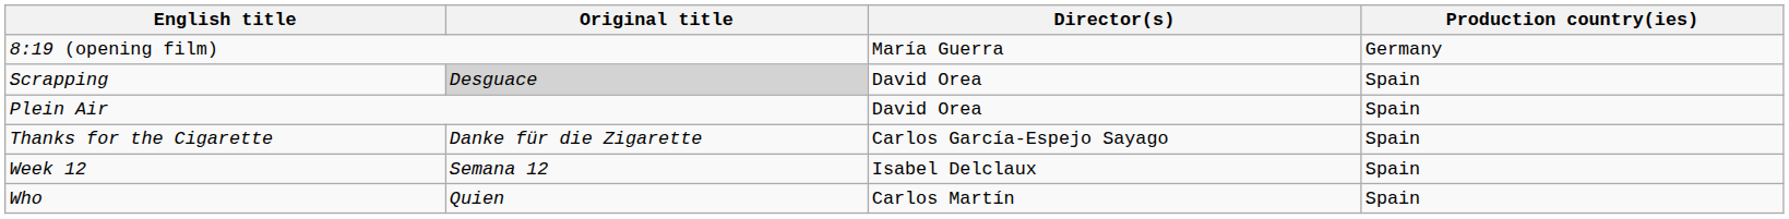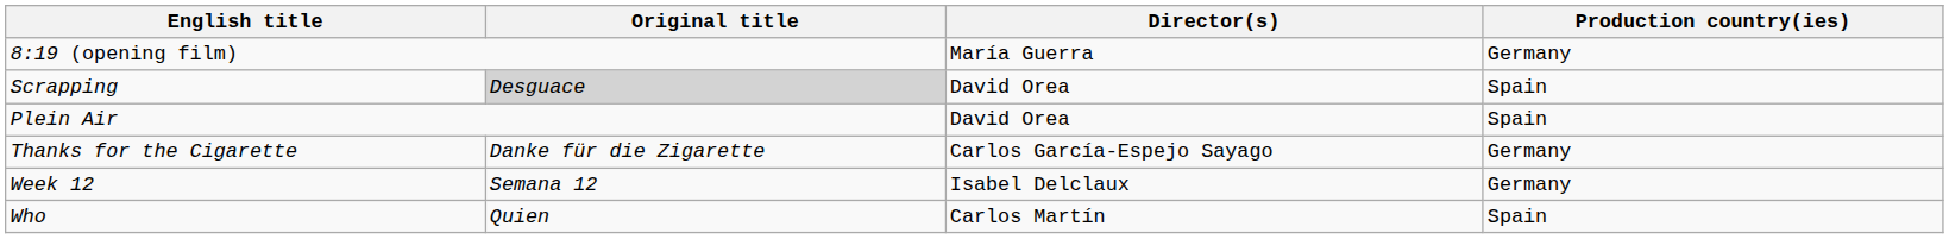 <table class="sortable wikitable" style="width:100%; margin-bottom:4px">
 <tr>
 <th scope="col">English title</th>
 <th scope="col">Original title</th>
 <th scope="col">Director(s)</th>
 <th scope="col">Production country(ies)</th>
 </tr>
 <tr>
 <td colspan=2><em>8:19</em> (opening film)</td>
 <td>María Guerra</td>
 <td>Germany</td>
 </tr>
 <tr>
 <td><em>Scrapping</em></td>
 <td style="background: lightgrey;"><em>Desguace</em></td>
 <td>David Orea</td>
 <td>Spain</td>
 </tr>
 <tr>
 <td colspan=2><em>Plein Air</em></td>
 <td>David Orea</td>
 <td>Spain</td>
 </tr>
 <tr>
 <td><em>Thanks for the Cigarette</em></td>
 <td><em>Danke für die Zigarette</em></td>
 <td>Carlos García-Espejo Sayago</td>
-<td>Spain</td>
+<td>Germany</td>
 </tr>
 <tr>
 <td><em>Week 12</em></td>
 <td><em>Semana 12</em></td>
 <td>Isabel Delclaux</td>
-<td>Spain</td>
+<td>Germany</td>
 </tr>
 <tr>
 <td><em>Who</em></td>
 <td><em>Quien</em></td>
 <td>Carlos Martín</td>
 <td>Spain</td>
 </tr>
 </table>
